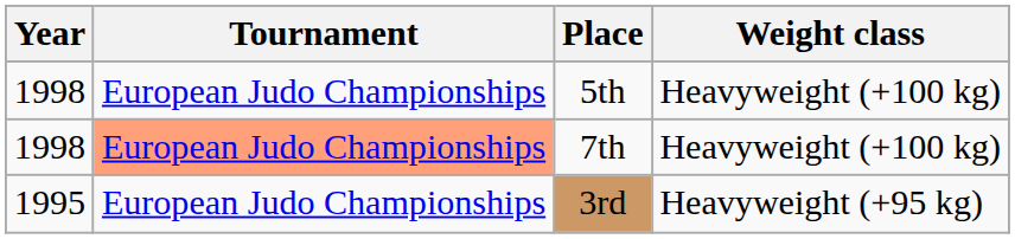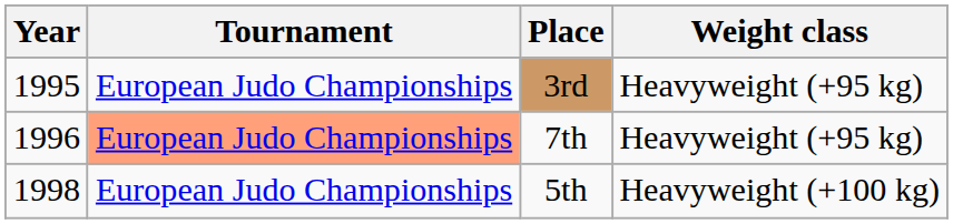 <table class=wikitable>
 <tr>
 <th>Year</th>
 <th>Tournament</th>
 <th>Place</th>
 <th>Weight class</th>
 </tr>
 <tr>
+<td>1995</td>
+<td><a href='#'>European Judo Championships</a></td>
+<td bgcolor="cc9966" align="center">3rd</td>
+<td>Heavyweight (+95 kg)</td>
+</tr>
+<tr>
+<td>1996</td>
+<td style="background: lightsalmon;"><a href='#'>European Judo Championships</a></td>
+<td align="center">7th</td>
+<td>Heavyweight (+95 kg)</td>
+</tr>
+<tr>
 <td>1998</td>
 <td><a href='#'>European Judo Championships</a></td>
 <td align="center">5th</td>
 <td>Heavyweight (+100 kg)</td>
 </tr>
-<tr>
-<td>1998</td>
-<td style="background: lightsalmon;"><a href='#'>European Judo Championships</a></td>
-<td align="center">7th</td>
-<td>Heavyweight (+100 kg)</td>
-</tr>
-<tr>
-<td>1995</td>
-<td><a href='#'>European Judo Championships</a></td>
-<td bgcolor="cc9966" align="center">3rd</td>
-<td>Heavyweight (+95 kg)</td>
-</tr>
 </table>
